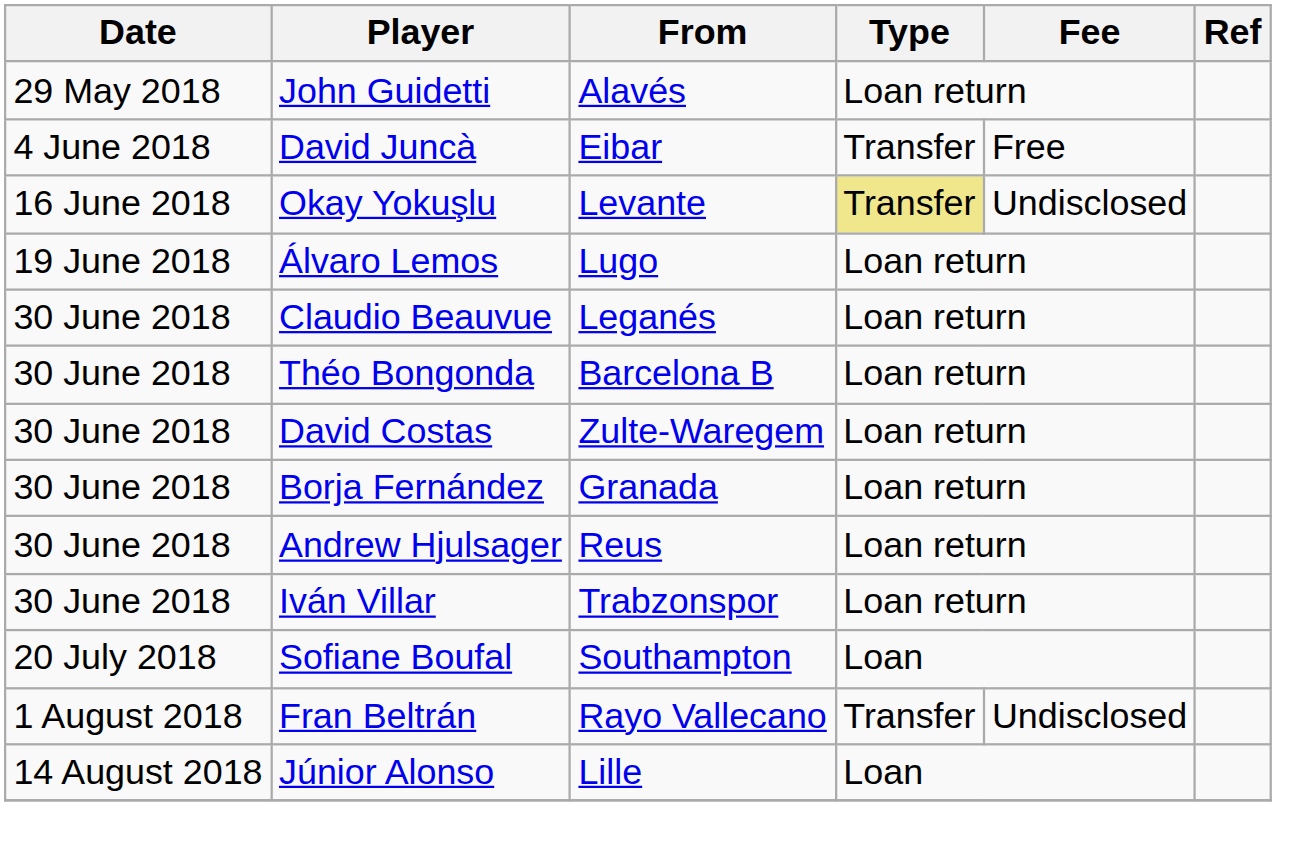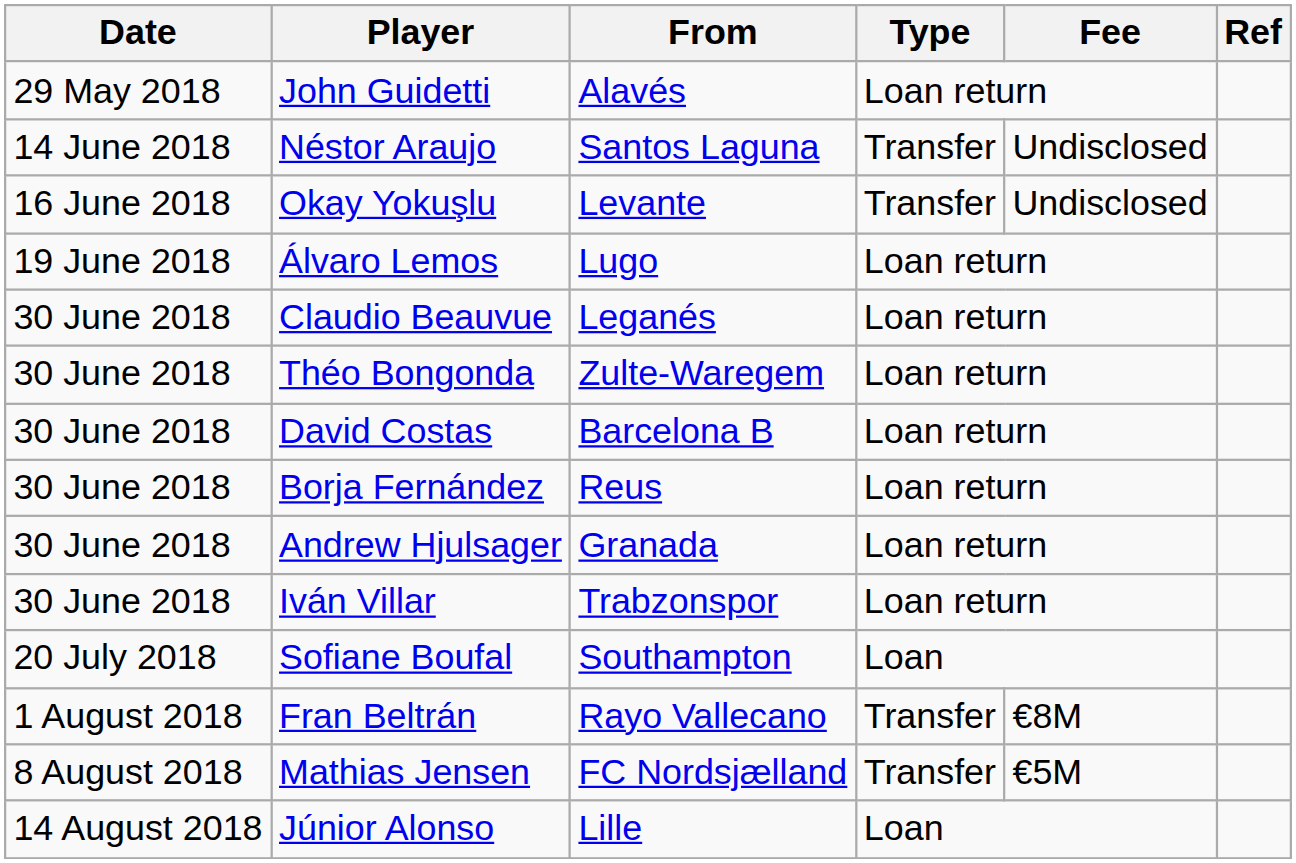 <table class="wikitable">
 <tr>
 <th>Date</th>
 <th>Player</th>
 <th>From</th>
 <th>Type</th>
 <th>Fee</th>
 <th>Ref</th>
 </tr>
 <tr>
 <td>29 May 2018</td>
 <td> <a href='#'>John Guidetti</a></td>
 <td> <a href='#'>Alavés</a></td>
 <td colspan=2>Loan return</td>
 <td></td>
 </tr>
 <tr>
-<td>4 June 2018</td>
-<td> <a href='#'>David Juncà</a></td>
-<td> <a href='#'>Eibar</a></td>
+<td>14 June 2018</td>
+<td> <a href='#'>Néstor Araujo</a></td>
+<td> <a href='#'>Santos Laguna</a></td>
 <td>Transfer</td>
-<td>Free</td>
+<td>Undisclosed</td>
 <td></td>
 </tr>
 <tr>
 <td>16 June 2018</td>
 <td> <a href='#'>Okay Yokuşlu</a></td>
 <td> <a href='#'>Levante</a></td>
-<td style="background: khaki;">Transfer</td>
+<td>Transfer</td>
 <td>Undisclosed</td>
 <td></td>
 </tr>
 <tr>
 <td>19 June 2018</td>
 <td> <a href='#'>Álvaro Lemos</a></td>
 <td> <a href='#'>Lugo</a></td>
 <td colspan=2>Loan return</td>
 <td></td>
 </tr>
 <tr>
 <td>30 June 2018</td>
 <td> <a href='#'>Claudio Beauvue</a></td>
 <td> <a href='#'>Leganés</a></td>
 <td colspan=2>Loan return</td>
 <td></td>
 </tr>
 <tr>
 <td>30 June 2018</td>
 <td> <a href='#'>Théo Bongonda</a></td>
+<td> <a href='#'>Zulte-Waregem</a></td>
+<td colspan=2>Loan return</td>
+<td></td>
+</tr>
+<tr>
+<td>30 June 2018</td>
+<td> <a href='#'>David Costas</a></td>
 <td> <a href='#'>Barcelona B</a></td>
 <td colspan=2>Loan return</td>
 <td></td>
 </tr>
 <tr>
 <td>30 June 2018</td>
-<td> <a href='#'>David Costas</a></td>
-<td> <a href='#'>Zulte-Waregem</a></td>
-<td colspan=2>Loan return</td>
-<td></td>
-</tr>
-<tr>
-<td>30 June 2018</td>
 <td> <a href='#'>Borja Fernández</a></td>
-<td> <a href='#'>Granada</a></td>
+<td> <a href='#'>Reus</a></td>
 <td colspan=2>Loan return</td>
 <td></td>
 </tr>
 <tr>
 <td>30 June 2018</td>
 <td> <a href='#'>Andrew Hjulsager</a></td>
-<td> <a href='#'>Reus</a></td>
+<td> <a href='#'>Granada</a></td>
 <td colspan=2>Loan return</td>
 <td></td>
 </tr>
 <tr>
 <td>30 June 2018</td>
 <td> <a href='#'>Iván Villar</a></td>
 <td> <a href='#'>Trabzonspor</a></td>
 <td colspan=2>Loan return</td>
 <td></td>
 </tr>
 <tr>
 <td>20 July 2018</td>
 <td> <a href='#'>Sofiane Boufal</a></td>
 <td> <a href='#'>Southampton</a></td>
 <td colspan=2>Loan</td>
 <td></td>
 </tr>
 <tr>
 <td>1 August 2018</td>
 <td> <a href='#'>Fran Beltrán</a></td>
 <td> <a href='#'>Rayo Vallecano</a></td>
 <td>Transfer</td>
-<td>Undisclosed</td>
+<td>€8M</td>
+<td></td>
+</tr>
+<tr>
+<td>8 August 2018</td>
+<td> <a href='#'>Mathias Jensen</a></td>
+<td> <a href='#'>FC Nordsjælland</a></td>
+<td>Transfer</td>
+<td>€5M</td>
 <td></td>
 </tr>
 <tr>
 <td>14 August 2018</td>
 <td> <a href='#'>Júnior Alonso</a></td>
 <td> <a href='#'>Lille</a></td>
 <td colspan=2>Loan</td>
 <td></td>
 </tr>
 <tr>
 </tr>
 </table>
